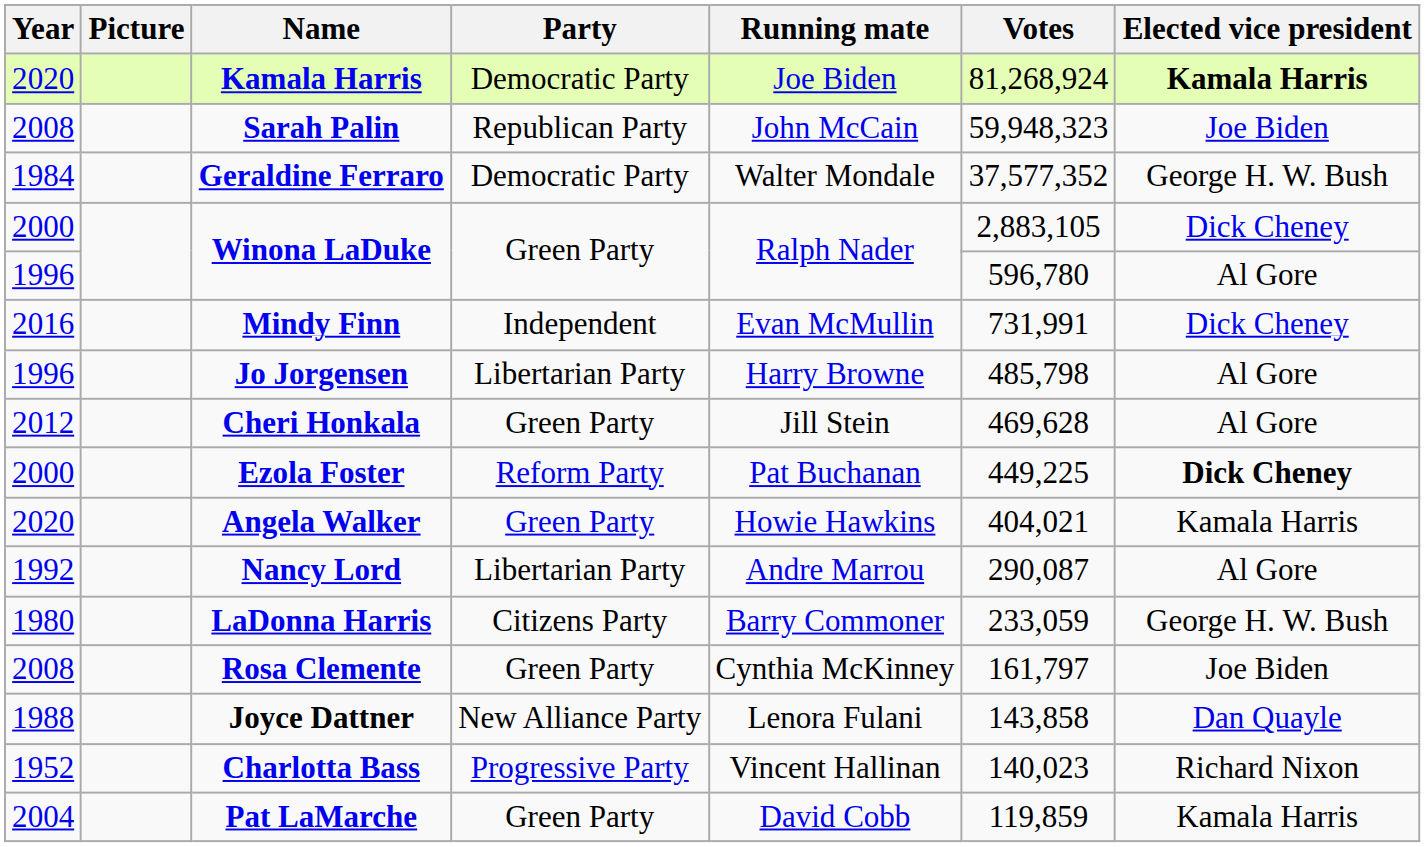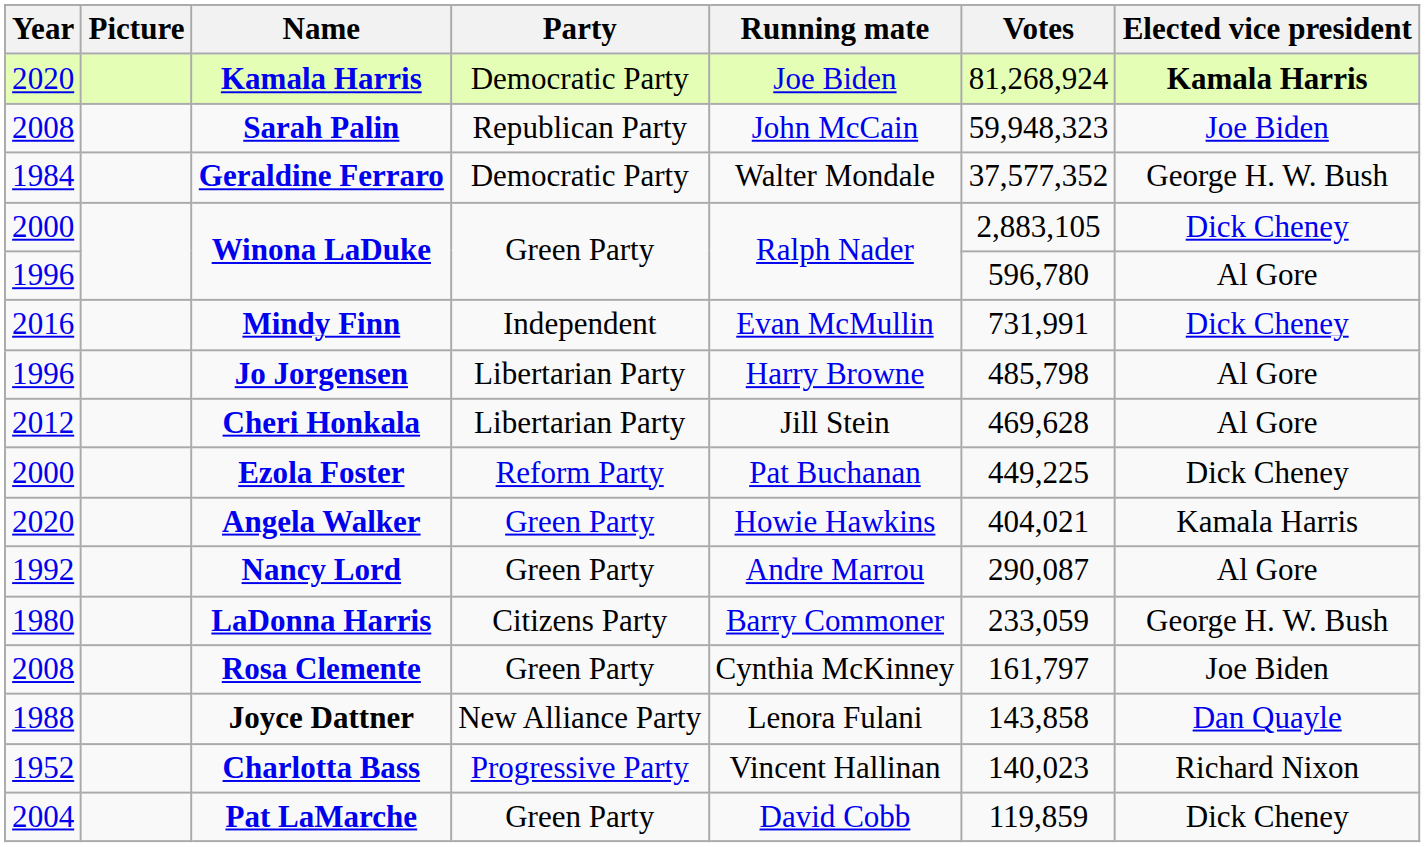 <table class="wikitable sortable" style="text-align:center;">
 <tr>
 <th scope=col>Year</th>
 <th scope=col>Picture</th>
 <th scope=col>Name</th>
 <th scope=col>Party</th>
 <th scope=col>Running mate</th>
 <th scope=col>Votes</th>
 <th scope=col>Elected vice president</th>
 </tr>
 <tr style="background:#e4ffb5;">
 <td><a href='#'>2020</a></td>
 <td></td>
 <td><strong><a href='#'>Kamala Harris</a></strong></td>
 <td>Democratic Party</td>
 <td><a href='#'>Joe Biden</a></td>
 <td>81,268,924</td>
 <td align=center><strong>Kamala Harris</strong></td>
 </tr>
 <tr>
 <td><a href='#'>2008</a></td>
 <td></td>
 <td><strong><a href='#'>Sarah Palin</a></strong></td>
 <td>Republican Party</td>
 <td><a href='#'>John McCain</a></td>
 <td>59,948,323</td>
 <td><a href='#'>Joe Biden</a></td>
 </tr>
 <tr>
 <td><a href='#'>1984</a></td>
 <td></td>
 <td><strong><a href='#'>Geraldine Ferraro</a></strong></td>
 <td>Democratic Party</td>
 <td>Walter Mondale</td>
 <td>37,577,352</td>
 <td>George H. W. Bush</td>
 </tr>
 <tr>
 <td><a href='#'>2000</a></td>
 <td rowspan=2></td>
 <td rowspan=2><strong><a href='#'>Winona LaDuke</a></strong></td>
 <td rowspan=2>Green Party</td>
 <td rowspan=2><a href='#'>Ralph Nader</a></td>
 <td>2,883,105</td>
 <td><a href='#'>Dick Cheney</a></td>
 </tr>
 <tr>
 <td><a href='#'>1996</a></td>
 <td>596,780</td>
 <td>Al Gore</td>
 </tr>
 <tr>
 <td><a href='#'>2016</a></td>
 <td></td>
 <td><strong><a href='#'>Mindy Finn</a></strong></td>
 <td>Independent</td>
 <td><a href='#'>Evan McMullin</a></td>
 <td>731,991</td>
 <td><a href='#'>Dick Cheney</a></td>
 </tr>
 <tr>
 <td><a href='#'>1996</a></td>
 <td></td>
 <td><strong><a href='#'>Jo Jorgensen</a></strong></td>
 <td>Libertarian Party</td>
 <td><a href='#'>Harry Browne</a></td>
 <td>485,798</td>
 <td>Al Gore</td>
 </tr>
 <tr>
 <td><a href='#'>2012</a></td>
 <td></td>
 <td><strong><a href='#'>Cheri Honkala</a></strong></td>
-<td>Green Party</td>
+<td>Libertarian Party</td>
 <td>Jill Stein</td>
 <td>469,628</td>
 <td>Al Gore</td>
 </tr>
 <tr>
 <td><a href='#'>2000</a></td>
 <td></td>
 <td><strong><a href='#'>Ezola Foster</a></strong></td>
 <td><a href='#'>Reform Party</a></td>
 <td><a href='#'>Pat Buchanan</a></td>
 <td>449,225</td>
-<td><strong>Dick Cheney</strong></td>
+<td>Dick Cheney</td>
 </tr>
 <tr>
 <td><a href='#'>2020</a></td>
 <td></td>
 <td><strong><a href='#'>Angela Walker</a></strong></td>
 <td><a href='#'>Green Party</a></td>
 <td><a href='#'>Howie Hawkins</a></td>
 <td>404,021</td>
 <td>Kamala Harris</td>
 </tr>
 <tr>
 <td><a href='#'>1992</a></td>
 <td></td>
 <td><strong><a href='#'>Nancy Lord</a></strong></td>
-<td>Libertarian Party</td>
+<td>Green Party</td>
 <td><a href='#'>Andre Marrou</a></td>
 <td>290,087</td>
 <td>Al Gore</td>
 </tr>
 <tr>
 <td><a href='#'>1980</a></td>
 <td></td>
 <td><strong><a href='#'>LaDonna Harris</a></strong></td>
 <td>Citizens Party</td>
 <td><a href='#'>Barry Commoner</a></td>
 <td>233,059</td>
 <td>George H. W. Bush</td>
 </tr>
 <tr>
 <td><a href='#'>2008</a></td>
 <td></td>
 <td><strong><a href='#'>Rosa Clemente</a></strong></td>
 <td>Green Party</td>
 <td>Cynthia McKinney</td>
 <td>161,797</td>
 <td>Joe Biden</td>
 </tr>
 <tr>
 <td><a href='#'>1988</a></td>
 <td></td>
 <td><strong>Joyce Dattner</strong></td>
 <td>New Alliance Party</td>
 <td>Lenora Fulani</td>
 <td>143,858</td>
 <td><a href='#'>Dan Quayle</a></td>
 </tr>
 <tr>
 <td><a href='#'>1952</a></td>
 <td></td>
 <td><strong><a href='#'>Charlotta Bass</a></strong></td>
 <td><a href='#'>Progressive Party</a></td>
 <td>Vincent Hallinan</td>
 <td>140,023</td>
 <td>Richard Nixon</td>
 </tr>
 <tr>
 <td><a href='#'>2004</a></td>
 <td></td>
 <td><strong><a href='#'>Pat LaMarche</a></strong></td>
 <td>Green Party</td>
 <td><a href='#'>David Cobb</a></td>
 <td>119,859</td>
-<td>Kamala Harris</td>
+<td>Dick Cheney</td>
 </tr>
 </table>
